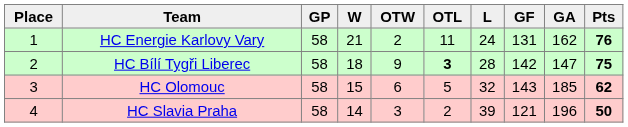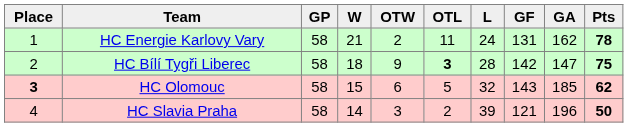 <table cellpadding="3" cellspacing="0" border="1" style="font-size: 95%; text-align: center; border: gray solid 1px; border-collapse: collapse;" width="50%">
 <tr bgcolor=#efefef>
 <th width="20">Place</th>
 <th width="185">Team</th>
 <th width="20">GP</th>
 <th width="20">W</th>
 <th width="20">OTW</th>
 <th width="20">OTL</th>
 <th width="20">L</th>
 <th width="20">GF</th>
 <th width="20">GA</th>
 <th width="20">Pts</th>
 </tr>
 <tr align=center bgcolor=ccffcc>
 <td>1</td>
 <td><a href='#'>HC Energie Karlovy Vary</a></td>
 <td>58</td>
 <td>21</td>
 <td>2</td>
 <td>11</td>
 <td>24</td>
 <td>131</td>
 <td>162</td>
-<td><strong>76</strong></td>
+<td><strong>78</strong></td>
 </tr>
 <tr align=center bgcolor=ccffcc>
 <td>2</td>
 <td><a href='#'>HC Bílí Tygři Liberec</a></td>
 <td>58</td>
 <td>18</td>
 <td>9</td>
 <td><strong>3</strong></td>
 <td>28</td>
 <td>142</td>
 <td>147</td>
 <td><strong>75</strong></td>
 </tr>
 <tr align=center bgcolor=ffcccc>
-<td>3</td>
+<td><strong>3</strong></td>
 <td><a href='#'>HC Olomouc</a></td>
 <td>58</td>
 <td>15</td>
 <td>6</td>
 <td>5</td>
 <td>32</td>
 <td>143</td>
 <td>185</td>
 <td><strong>62</strong></td>
 </tr>
 <tr align=center bgcolor=ffcccc>
 <td>4</td>
 <td><a href='#'>HC Slavia Praha</a></td>
 <td>58</td>
 <td>14</td>
 <td>3</td>
 <td>2</td>
 <td>39</td>
 <td>121</td>
 <td>196</td>
 <td><strong>50</strong></td>
 </tr>
 </table>
